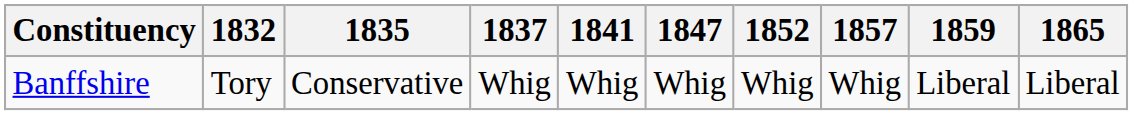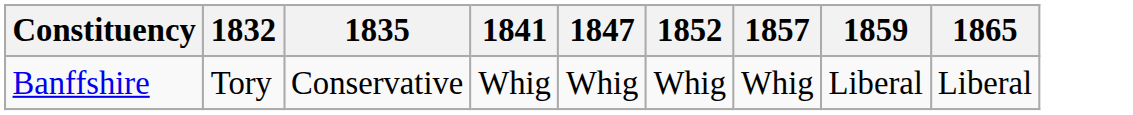 <table class=wikitable sortable>
 <tr>
 <th>Constituency</th>
 <th>1832</th>
 <th>1835</th>
-<th>1837</th>
 <th>1841</th>
 <th>1847</th>
 <th>1852</th>
 <th>1857</th>
 <th>1859</th>
 <th>1865</th>
 </tr>
 <tr>
 <td><a href='#'>Banffshire</a></td>
 <td bgcolor=>Tory</td>
 <td bgcolor=>Conservative</td>
 <td bgcolor=>Whig</td>
 <td bgcolor=>Whig</td>
 <td bgcolor=>Whig</td>
 <td bgcolor=>Whig</td>
-<td bgcolor=>Whig</td>
 <td bgcolor=>Liberal</td>
 <td bgcolor=>Liberal</td>
 </tr>
 </table>
